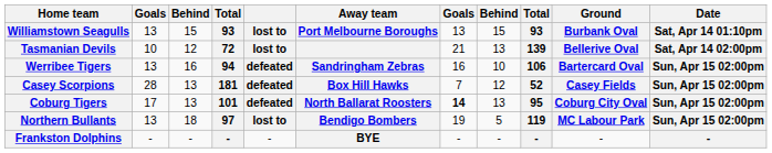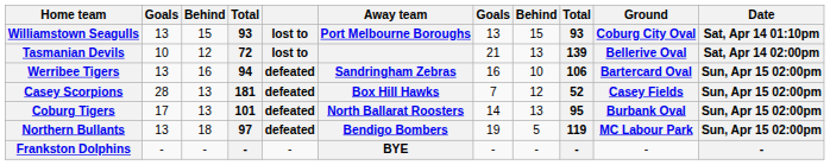 <table class="wikitable">
 <tr>
 <th align=center>Home team</th>
 <th align=center>Goals</th>
 <th align=center>Behind</th>
 <th align=center>Total</th>
 <th align=center></th>
 <th align=center>Away team</th>
 <th align=center>Goals</th>
 <th align=center>Behind</th>
 <th align=center>Total</th>
 <th align=center>Ground</th>
 <th align=center>Date</th>
 </tr>
 <tr>
 <th align=center><a href='#'>Williamstown Seagulls</a></th>
 <td align=center>13</td>
 <td align=center>15</td>
 <th align=center>93</th>
 <th align=center>lost to</th>
 <th align=center><a href='#'>Port Melbourne Boroughs</a></th>
 <td align=center>13</td>
 <td align=center>15</td>
 <th align=center>93</th>
-<th align=center><a href='#'>Burbank Oval</a></th>
+<th align=center><a href='#'>Coburg City Oval</a></th>
 <th align=center>Sat, Apr 14 01:10pm</th>
 </tr>
 <tr>
 <th align=center><a href='#'>Tasmanian Devils</a></th>
 <td align=center>10</td>
 <td align=center>12</td>
 <th align=center>72</th>
 <th align=center>lost to</th>
 <th align=center></th>
 <td align=center>21</td>
 <td align=center>13</td>
 <th align=center>139</th>
 <th align=center><a href='#'>Bellerive Oval</a></th>
 <th align=center>Sat, Apr 14 02:00pm</th>
 </tr>
 <tr>
 <th align=center><a href='#'>Werribee Tigers</a></th>
 <td align=center>13</td>
 <td align=center>16</td>
 <th align=center>94</th>
 <th align=center>defeated</th>
 <th align=center><a href='#'>Sandringham Zebras</a></th>
 <td align=center>16</td>
 <td align=center>10</td>
 <th align=center>106</th>
 <th align=center><a href='#'>Bartercard Oval</a></th>
 <th align=center>Sun, Apr 15 02:00pm</th>
 </tr>
 <tr>
 <th align=center><a href='#'>Casey Scorpions</a></th>
 <td align=center>28</td>
 <td align=center>13</td>
 <th align=center>181</th>
 <th align=center>defeated</th>
 <th align=center><a href='#'>Box Hill Hawks</a></th>
 <td align=center>7</td>
 <td align=center>12</td>
 <th align=center>52</th>
 <th align=center><a href='#'>Casey Fields</a></th>
 <th align=center>Sun, Apr 15 02:00pm</th>
 </tr>
 <tr>
 <th align=center><a href='#'>Coburg Tigers</a></th>
 <td align=center>17</td>
 <td align=center>13</td>
 <th align=center>101</th>
 <th align=center>defeated</th>
 <th align=center><a href='#'>North Ballarat Roosters</a></th>
-<td align=center><strong>14</strong></td>
+<td align=center>14</td>
 <td align=center>13</td>
 <th align=center>95</th>
-<th align=center><a href='#'>Coburg City Oval</a></th>
+<th align=center><a href='#'>Burbank Oval</a></th>
 <th align=center>Sun, Apr 15 02:00pm</th>
 </tr>
 <tr>
 <th align=center><a href='#'>Northern Bullants</a></th>
 <td align=center>13</td>
 <td align=center>18</td>
 <th align=center>97</th>
-<th align=center>lost to</th>
+<th align=center>defeated</th>
 <th align=center><a href='#'>Bendigo Bombers</a></th>
 <td align=center>19</td>
 <td align=center>5</td>
 <th align=center>119</th>
 <th align=center><a href='#'>MC Labour Park</a></th>
 <th align=center>Sun, Apr 15 02:00pm</th>
 </tr>
 <tr>
 <th align=center><a href='#'>Frankston Dolphins</a></th>
 <td align=center>-</td>
 <td align=center>-</td>
 <th align=center>-</th>
 <td align=center>-</td>
 <th align=center>BYE</th>
 <td align=center>-</td>
 <td align=center>-</td>
 <th align=center>-</th>
 <td align=center>-</td>
 <th align=center>-</th>
 </tr>
 </table>
